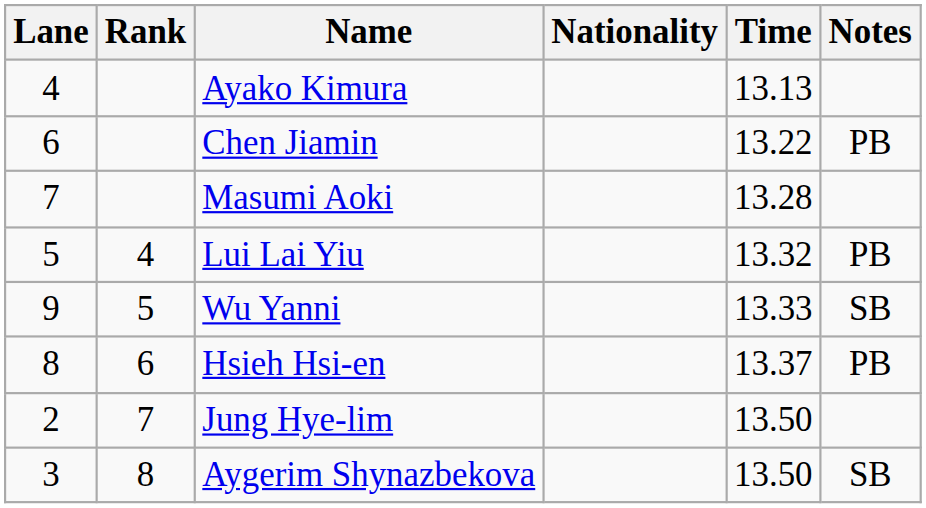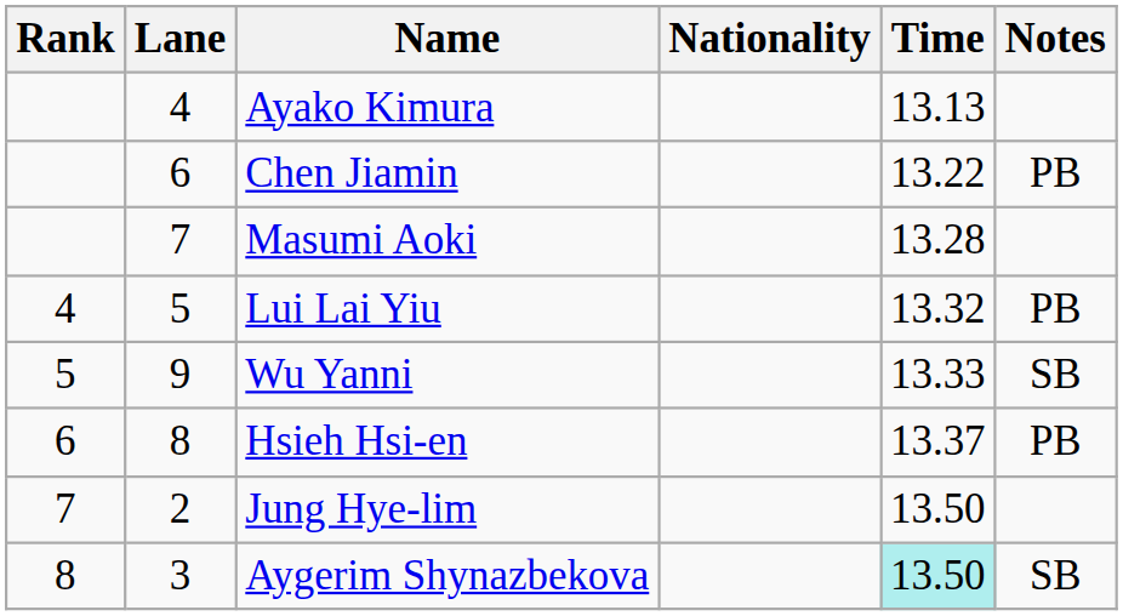 <table class="wikitable sortable" style="text-align:center">
 <tr>
+<th>Rank</th>
 <th>Lane</th>
-<th>Rank</th>
 <th>Name</th>
 <th>Nationality</th>
 <th>Time</th>
 <th>Notes</th>
 </tr>
 <tr>
+<td></td>
 <td>4</td>
-<td></td>
 <td align=left><a href='#'>Ayako Kimura</a></td>
 <td align=left></td>
 <td>13.13</td>
 <td></td>
 </tr>
 <tr>
+<td></td>
 <td>6</td>
-<td></td>
 <td align=left><a href='#'>Chen Jiamin</a></td>
 <td align=left></td>
 <td>13.22</td>
 <td>PB</td>
 </tr>
 <tr>
+<td></td>
 <td>7</td>
-<td></td>
 <td align=left><a href='#'>Masumi Aoki</a></td>
 <td align=left></td>
 <td>13.28</td>
 <td></td>
 </tr>
 <tr>
+<td>4</td>
 <td>5</td>
-<td>4</td>
 <td align=left><a href='#'>Lui Lai Yiu</a></td>
 <td align=left></td>
 <td>13.32</td>
 <td>PB</td>
 </tr>
 <tr>
+<td>5</td>
 <td>9</td>
-<td>5</td>
 <td align=left><a href='#'>Wu Yanni</a></td>
 <td align=left></td>
 <td>13.33</td>
 <td>SB</td>
 </tr>
 <tr>
+<td>6</td>
 <td>8</td>
-<td>6</td>
 <td align=left><a href='#'>Hsieh Hsi-en</a></td>
 <td align=left></td>
 <td>13.37</td>
 <td>PB</td>
 </tr>
 <tr>
+<td>7</td>
 <td>2</td>
-<td>7</td>
 <td align=left><a href='#'>Jung Hye-lim</a></td>
 <td align=left></td>
 <td>13.50</td>
 <td></td>
 </tr>
 <tr>
+<td>8</td>
 <td>3</td>
-<td>8</td>
 <td align=left><a href='#'>Aygerim Shynazbekova</a></td>
 <td align=left></td>
-<td>13.50</td>
+<td style="background: paleturquoise;">13.50</td>
 <td>SB</td>
 </tr>
 </table>
